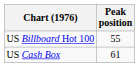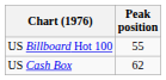 <table class="wikitable sortable">
 <tr>
 <th>Chart (1976)</th>
 <th>Peak<br>position</th>
 </tr>
 <tr>
 <td>US <a href='#'><em>Billboard</em> Hot 100</a></td>
 <td align="center">55</td>
 </tr>
 <tr>
 <td>US <em><a href='#'>Cash Box</a></em></td>
-<td align="center">61</td>
+<td align="center">62</td>
 </tr>
 </table>
